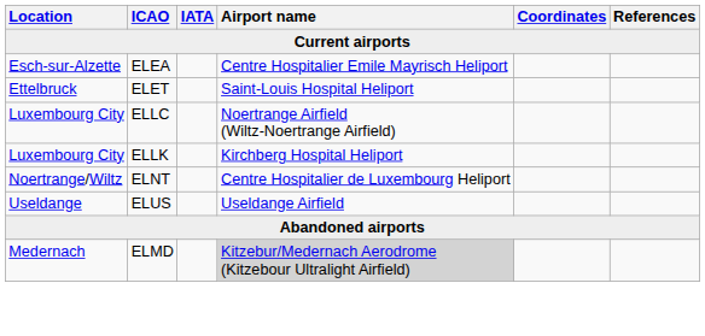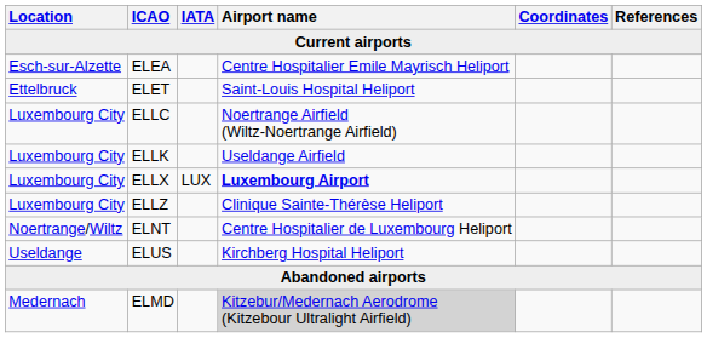 <table class="wikitable sortable">
 <tr valign="baseline">
 <th style="text-align:left; white-space:nowrap;"><a href='#'>Location</a></th>
 <th style="text-align:left;"><a href='#'>ICAO</a></th>
 <th style="text-align:left;"><a href='#'>IATA</a></th>
 <th style="text-align:left; white-space:nowrap;">Airport name</th>
 <th style="text-align:left;"><a href='#'>Coordinates</a></th>
 <th style="text-align:left;">References</th>
 </tr>
 <tr align="center">
 <td colspan="6" bgcolor="#eee"><strong>Current airports</strong></td>
 </tr>
 <tr valign="top">
 <td><a href='#'>Esch-sur-Alzette</a></td>
 <td>ELEA</td>
 <td></td>
 <td><a href='#'>Centre Hospitalier Emile Mayrisch Heliport</a></td>
 <td></td>
 <td></td>
 </tr>
 <tr valign="top">
 <td><a href='#'>Ettelbruck</a></td>
 <td>ELET</td>
 <td></td>
 <td><a href='#'>Saint-Louis Hospital Heliport</a></td>
 <td></td>
 <td></td>
 </tr>
 <tr valign="top">
 <td><a href='#'>Luxembourg City</a></td>
 <td>ELLC</td>
 <td></td>
 <td><a href='#'>Noertrange Airfield</a><br> (Wiltz-Noertrange Airfield)</td>
 <td></td>
 <td></td>
 </tr>
 <tr valign="top">
 <td><a href='#'>Luxembourg City</a></td>
 <td>ELLK</td>
 <td></td>
-<td><a href='#'>Kirchberg Hospital Heliport</a></td>
+<td><a href='#'>Useldange Airfield</a></td>
+<td></td>
+<td></td>
+</tr>
+<tr valign="top">
+<td><a href='#'>Luxembourg City</a></td>
+<td>ELLX</td>
+<td>LUX</td>
+<td><strong><a href='#'>Luxembourg Airport</a></strong></td>
+<td></td>
+<td></td>
+</tr>
+<tr valign="top">
+<td><a href='#'>Luxembourg City</a></td>
+<td>ELLZ</td>
+<td></td>
+<td><a href='#'>Clinique Sainte-Thérèse Heliport</a></td>
 <td></td>
 <td></td>
 </tr>
 <tr valign="top">
 <td><a href='#'>Noertrange</a>/<a href='#'>Wiltz</a></td>
 <td>ELNT</td>
 <td></td>
 <td><a href='#'>Centre Hospitalier de Luxembourg</a> Heliport</td>
 <td></td>
 <td></td>
 </tr>
 <tr valign="top">
 <td><a href='#'>Useldange</a></td>
 <td>ELUS</td>
 <td></td>
-<td><a href='#'>Useldange Airfield</a></td>
+<td><a href='#'>Kirchberg Hospital Heliport</a></td>
 <td></td>
 <td></td>
 </tr>
 <tr align="center">
 <td colspan="6" bgcolor="#eee"><strong>Abandoned airports</strong></td>
 </tr>
 <tr valign="top">
 <td><a href='#'>Medernach</a></td>
 <td>ELMD</td>
 <td></td>
 <td style="background: lightgrey;"><a href='#'>Kitzebur/Medernach Aerodrome</a><br> (Kitzebour Ultralight Airfield)</td>
 <td></td>
 <td></td>
 </tr>
 </table>
